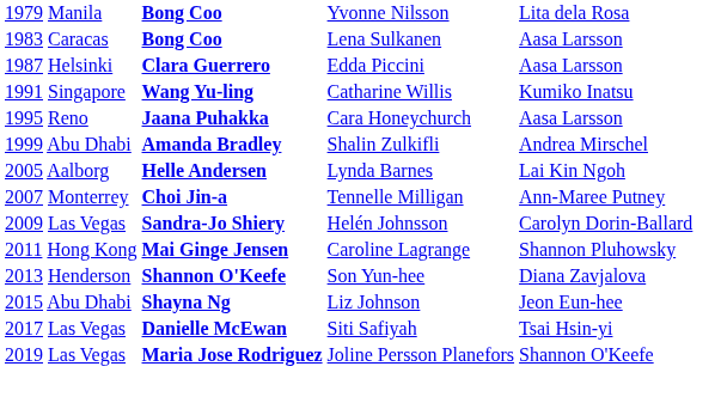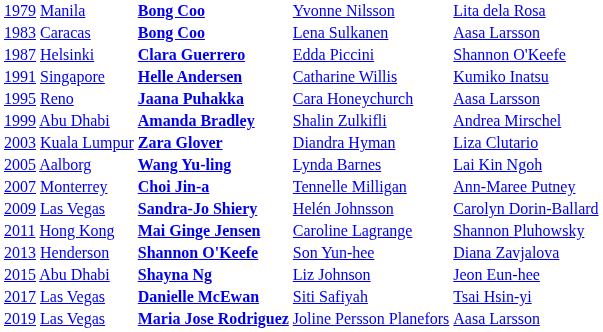 <table>
 <tr>
 <td><a href='#'>1979</a> <a href='#'>Manila</a></td>
 <td> <strong><a href='#'>Bong Coo</a></strong></td>
 <td> <a href='#'>Yvonne Nilsson</a></td>
 <td> <a href='#'>Lita dela Rosa</a></td>
 </tr>
 <tr>
 <td><a href='#'>1983</a> <a href='#'>Caracas</a></td>
 <td> <strong><a href='#'>Bong Coo</a></strong></td>
 <td> <a href='#'>Lena Sulkanen</a></td>
 <td> <a href='#'>Aasa Larsson</a></td>
 </tr>
 <tr>
 <td><a href='#'>1987</a> <a href='#'>Helsinki</a></td>
 <td> <strong><a href='#'>Clara Guerrero</a></strong></td>
 <td> <a href='#'>Edda Piccini</a></td>
-<td> <a href='#'>Aasa Larsson</a></td>
+<td> <a href='#'>Shannon O'Keefe</a></td>
 </tr>
 <tr>
 <td><a href='#'>1991</a> <a href='#'>Singapore</a></td>
-<td> <strong><a href='#'>Wang Yu-ling</a></strong></td>
+<td> <strong><a href='#'>Helle Andersen</a></strong></td>
 <td> <a href='#'>Catharine Willis</a></td>
 <td> <a href='#'>Kumiko Inatsu</a></td>
 </tr>
 <tr>
 <td><a href='#'>1995</a> <a href='#'>Reno</a></td>
 <td> <strong><a href='#'>Jaana Puhakka</a></strong></td>
 <td> <a href='#'>Cara Honeychurch</a></td>
 <td> <a href='#'>Aasa Larsson</a></td>
 </tr>
 <tr>
 <td><a href='#'>1999</a> <a href='#'>Abu Dhabi</a></td>
 <td> <strong><a href='#'>Amanda Bradley</a></strong></td>
 <td> <a href='#'>Shalin Zulkifli</a></td>
 <td> <a href='#'>Andrea Mirschel</a></td>
 </tr>
 <tr>
+<td><a href='#'>2003</a> <a href='#'>Kuala Lumpur</a></td>
+<td> <strong><a href='#'>Zara Glover</a></strong></td>
+<td> <a href='#'>Diandra Hyman</a></td>
+<td> <a href='#'>Liza Clutario</a></td>
+</tr>
+<tr>
 <td><a href='#'>2005</a> <a href='#'>Aalborg</a></td>
-<td> <strong><a href='#'>Helle Andersen</a></strong></td>
+<td> <strong><a href='#'>Wang Yu-ling</a></strong></td>
 <td> <a href='#'>Lynda Barnes</a></td>
 <td> <a href='#'>Lai Kin Ngoh</a></td>
 </tr>
 <tr>
 <td><a href='#'>2007</a> <a href='#'>Monterrey</a></td>
 <td> <strong><a href='#'>Choi Jin-a</a></strong></td>
 <td> <a href='#'>Tennelle Milligan</a></td>
 <td> <a href='#'>Ann-Maree Putney</a></td>
 </tr>
 <tr>
 <td><a href='#'>2009</a> <a href='#'>Las Vegas</a></td>
 <td> <strong><a href='#'>Sandra-Jo Shiery</a></strong></td>
 <td> <a href='#'>Helén Johnsson</a></td>
 <td> <a href='#'>Carolyn Dorin-Ballard</a></td>
 </tr>
 <tr>
 <td><a href='#'>2011</a> <a href='#'>Hong Kong</a></td>
 <td> <strong><a href='#'>Mai Ginge Jensen</a></strong></td>
 <td> <a href='#'>Caroline Lagrange</a></td>
 <td> <a href='#'>Shannon Pluhowsky</a></td>
 </tr>
 <tr>
 <td><a href='#'>2013</a> <a href='#'>Henderson</a></td>
 <td> <strong><a href='#'>Shannon O'Keefe</a></strong></td>
 <td> <a href='#'>Son Yun-hee</a></td>
 <td> <a href='#'>Diana Zavjalova</a></td>
 </tr>
 <tr>
 <td><a href='#'>2015</a> <a href='#'>Abu Dhabi</a></td>
 <td> <strong><a href='#'>Shayna Ng</a></strong></td>
 <td> <a href='#'>Liz Johnson</a></td>
 <td> <a href='#'>Jeon Eun-hee</a></td>
 </tr>
 <tr>
 <td><a href='#'>2017</a> <a href='#'>Las Vegas</a></td>
 <td> <strong><a href='#'>Danielle McEwan</a></strong></td>
 <td> <a href='#'>Siti Safiyah</a></td>
 <td> <a href='#'>Tsai Hsin-yi</a></td>
 </tr>
 <tr>
 <td><a href='#'>2019</a> <a href='#'>Las Vegas</a></td>
 <td> <strong><a href='#'>Maria Jose Rodriguez</a></strong></td>
 <td> <a href='#'>Joline Persson Planefors</a></td>
-<td> <a href='#'>Shannon O'Keefe</a></td>
+<td> <a href='#'>Aasa Larsson</a></td>
 </tr>
 </table>
